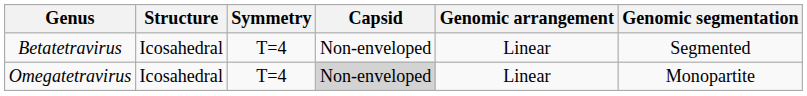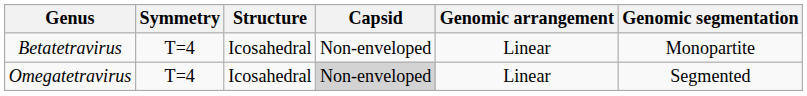 <table class="wikitable sortable" style="text-align:center">
 <tr>
 <th>Genus</th>
+<th>Symmetry</th>
 <th>Structure</th>
-<th>Symmetry</th>
 <th>Capsid</th>
 <th>Genomic arrangement</th>
 <th>Genomic segmentation</th>
 </tr>
 <tr>
 <td><em>Betatetravirus</em></td>
+<td>T=4</td>
 <td>Icosahedral</td>
+<td>Non-enveloped</td>
+<td>Linear</td>
+<td>Monopartite</td>
+</tr>
+<tr>
+<td><em>Omegatetravirus</em></td>
 <td>T=4</td>
-<td>Non-enveloped</td>
+<td>Icosahedral</td>
+<td style="background: lightgrey;">Non-enveloped</td>
 <td>Linear</td>
 <td>Segmented</td>
 </tr>
-<tr>
-<td><em>Omegatetravirus</em></td>
-<td>Icosahedral</td>
-<td>T=4</td>
-<td style="background: lightgrey;">Non-enveloped</td>
-<td>Linear</td>
-<td>Monopartite</td>
-</tr>
 </table>
